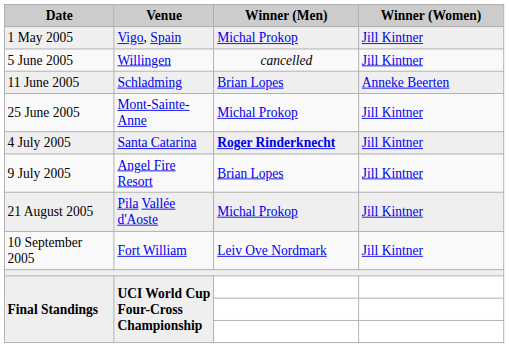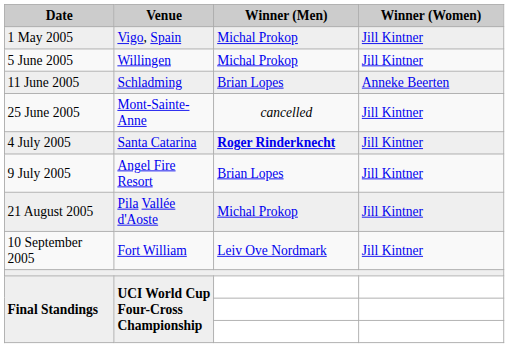 <table class="wikitable" width=90% bgcolor="#f7f8ff" cellpadding="3" cellspacing="0" border="1" style="font-size: 95%; border: gray solid 1px; border-collapse: collapse;">
 <tr bgcolor="#CCCCCC">
 <td align="center"><strong>Date</strong></td>
 <td width=20% align="center"><strong>Venue</strong></td>
 <td width=29% align="center"><strong>Winner (Men)</strong></td>
 <td width=29% align="center"><strong>Winner (Women)</strong></td>
 </tr>
 <tr bgcolor="#EFEFEF">
 <td>1 May 2005</td>
 <td> <a href='#'>Vigo</a>, <a href='#'>Spain</a></td>
 <td> <a href='#'>Michal Prokop</a></td>
 <td> <a href='#'>Jill Kintner</a></td>
 </tr>
 <tr>
 <td>5 June 2005</td>
 <td> <a href='#'>Willingen</a></td>
-<td align="center"><em>cancelled</em></td>
+<td> <a href='#'>Michal Prokop</a></td>
 <td> <a href='#'>Jill Kintner</a></td>
 </tr>
 <tr bgcolor="#EFEFEF">
 <td>11 June 2005</td>
 <td> <a href='#'>Schladming</a></td>
 <td> <a href='#'>Brian Lopes</a></td>
 <td> <a href='#'>Anneke Beerten</a></td>
 </tr>
 <tr>
 <td>25 June 2005</td>
 <td> <a href='#'>Mont-Sainte-Anne</a></td>
-<td> <a href='#'>Michal Prokop</a></td>
+<td align="center"><em>cancelled</em></td>
 <td> <a href='#'>Jill Kintner</a></td>
 </tr>
 <tr bgcolor="#EFEFEF">
 <td>4 July 2005</td>
 <td> <a href='#'>Santa Catarina</a></td>
 <td><strong> <a href='#'>Roger Rinderknecht</a></strong></td>
 <td> <a href='#'>Jill Kintner</a></td>
 </tr>
 <tr>
 <td>9 July 2005</td>
 <td> <a href='#'>Angel Fire Resort</a></td>
 <td> <a href='#'>Brian Lopes</a></td>
 <td> <a href='#'>Jill Kintner</a></td>
 </tr>
 <tr bgcolor="#EFEFEF">
 <td>21 August 2005</td>
 <td>  <a href='#'>Pila</a> <a href='#'>Vallée d'Aoste</a></td>
 <td> <a href='#'>Michal Prokop</a></td>
 <td> <a href='#'>Jill Kintner</a></td>
 </tr>
 <tr>
 <td>10 September 2005</td>
 <td> <a href='#'>Fort William</a></td>
 <td> <a href='#'>Leiv Ove Nordmark</a></td>
 <td> <a href='#'>Jill Kintner</a></td>
 </tr>
 <tr bgcolor="#EFEFEF">
 <td colspan=4></td>
 </tr>
 <tr bgcolor="#EFEFEF">
 <td rowspan=3><strong>Final Standings</strong></td>
 <td rowspan=3><strong>UCI World Cup<br> Four-Cross Championship</strong></td>
 <td bgcolor="#ffffff">  </td>
 <td bgcolor="#ffffff">  </td>
 </tr>
 <tr>
 <td bgcolor="#ffffff">  </td>
 <td bgcolor="#ffffff">  </td>
 </tr>
 <tr>
 <td bgcolor="#ffffff">  </td>
 <td bgcolor="#ffffff">  </td>
 </tr>
 </table>
